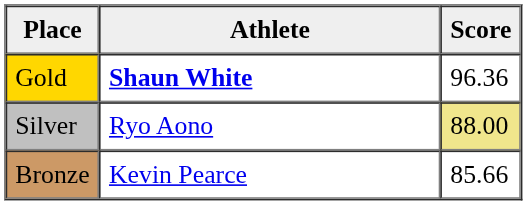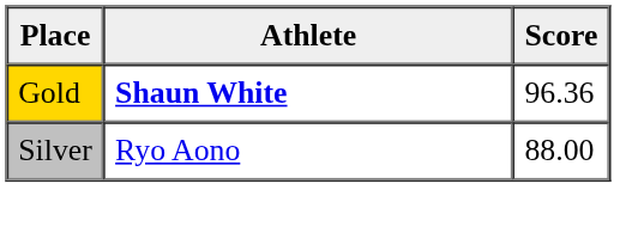 <table border=1 cellpadding=5 cellspacing=0>
 <tr>
 <th style="background:#efefef;" width="20">Place</th>
 <th style="background:#efefef;" width="200">Athlete</th>
 <th style="background:#efefef;" width="20">Score</th>
 </tr>
 <tr align=left>
 <td style="background:gold;">Gold</td>
 <td><strong><a href='#'>Shaun White</a></strong></td>
 <td>96.36</td>
 </tr>
 <tr align=left>
 <td style="background:silver;">Silver</td>
 <td><a href='#'>Ryo Aono</a></td>
-<td style="background: khaki;">88.00</td>
-</tr>
-<tr align=left>
-<td style="background:#CC9966;">Bronze</td>
-<td><a href='#'>Kevin Pearce</a></td>
-<td>85.66</td>
+<td>88.00</td>
 </tr>
 </table>
